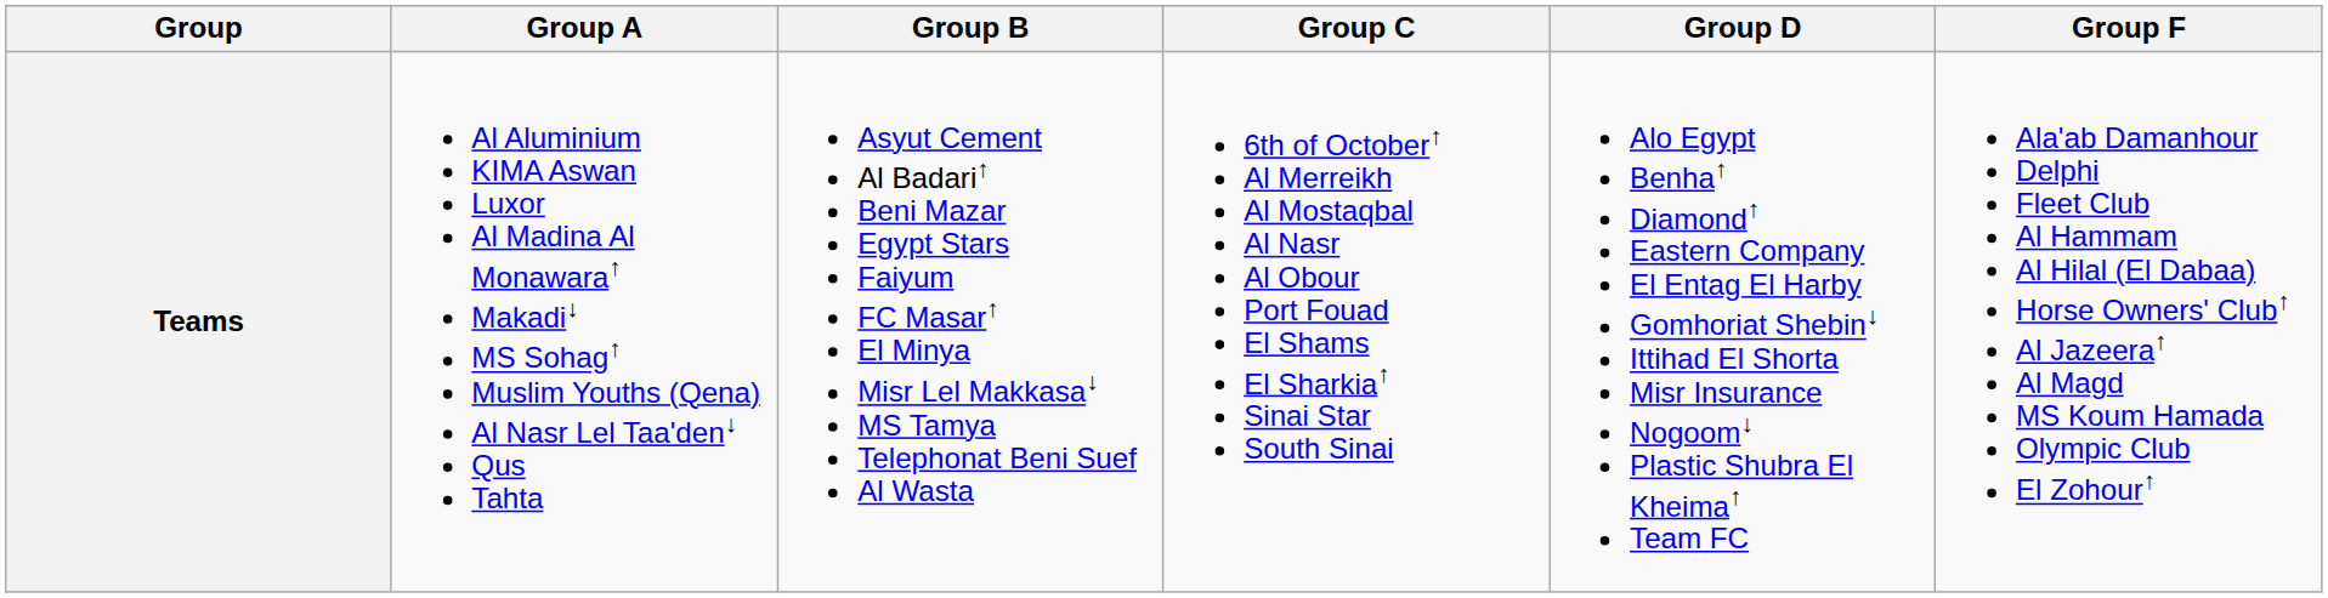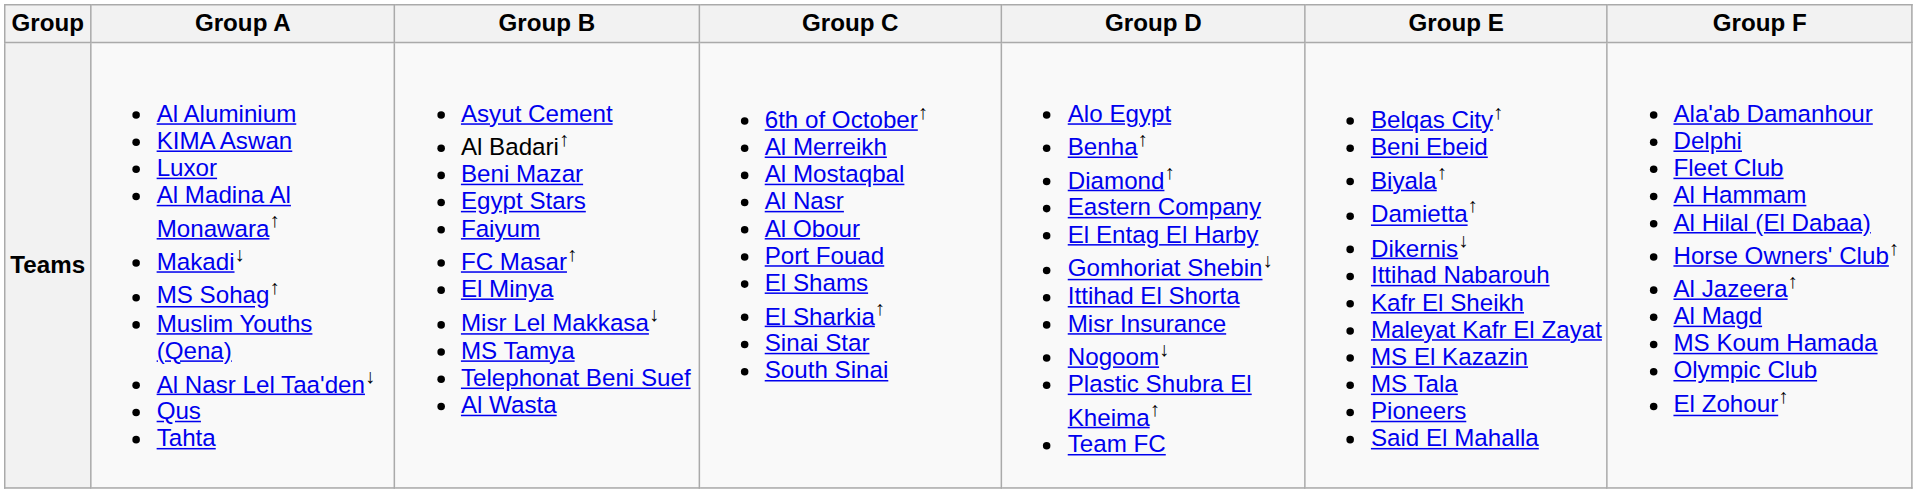 <table class=wikitable style=width:100%;>
 <tr>
 <th>Group</th>
 <th width=16.67%>Group A</th>
 <th width=16.67%>Group B</th>
 <th width=16.67%>Group C</th>
 <th width=16.67%>Group D</th>
+<th width=16.67%>Group E</th>
 <th width=16.67%>Group F</th>
 </tr>
 <tr>
 <th>Teams</th>
 <td valign=top><br><ul><li><a href='#'>Al Aluminium</a></li><li><a href='#'>KIMA Aswan</a></li><li><a href='#'>Luxor</a></li><li><a href='#'>Al Madina Al Monawara</a><sup>↑</sup></li><li><a href='#'>Makadi</a><sup>↓</sup></li><li><a href='#'>MS Sohag</a><sup>↑</sup></li><li><a href='#'>Muslim Youths (Qena)</a></li><li><a href='#'>Al Nasr Lel Taa'den</a><sup>↓</sup></li><li><a href='#'>Qus</a></li><li><a href='#'>Tahta</a></li></ul></td>
 <td valign=top><br><ul><li><a href='#'>Asyut Cement</a></li><li>Al Badari<sup>↑</sup></li><li><a href='#'>Beni Mazar</a></li><li><a href='#'>Egypt Stars</a></li><li><a href='#'>Faiyum</a></li><li><a href='#'>FC Masar</a><sup>↑</sup></li><li><a href='#'>El Minya</a></li><li><a href='#'>Misr Lel Makkasa</a><sup>↓</sup></li><li><a href='#'>MS Tamya</a></li><li><a href='#'>Telephonat Beni Suef</a></li><li><a href='#'>Al Wasta</a></li></ul></td>
 <td valign=top><br><ul><li><a href='#'>6th of October</a><sup>↑</sup></li><li><a href='#'>Al Merreikh</a></li><li><a href='#'>Al Mostaqbal</a></li><li><a href='#'>Al Nasr</a></li><li><a href='#'>Al Obour</a></li><li><a href='#'>Port Fouad</a></li><li><a href='#'>El Shams</a></li><li><a href='#'>El Sharkia</a><sup>↑</sup></li><li><a href='#'>Sinai Star</a></li><li><a href='#'>South Sinai</a></li></ul></td>
 <td valign=top><br><ul><li><a href='#'>Alo Egypt</a></li><li><a href='#'>Benha</a><sup>↑</sup></li><li><a href='#'>Diamond</a><sup>↑</sup></li><li><a href='#'>Eastern Company</a></li><li><a href='#'>El Entag El Harby</a></li><li><a href='#'>Gomhoriat Shebin</a><sup>↓</sup></li><li><a href='#'>Ittihad El Shorta</a></li><li><a href='#'>Misr Insurance</a></li><li><a href='#'>Nogoom</a><sup>↓</sup></li><li><a href='#'>Plastic Shubra El Kheima</a><sup>↑</sup></li><li><a href='#'>Team FC</a></li></ul></td>
+<td valign=top><br><ul><li><a href='#'>Belqas City</a><sup>↑</sup></li><li><a href='#'>Beni Ebeid</a></li><li><a href='#'>Biyala</a><sup>↑</sup></li><li><a href='#'>Damietta</a><sup>↑</sup></li><li><a href='#'>Dikernis</a><sup>↓</sup></li><li><a href='#'>Ittihad Nabarouh</a></li><li><a href='#'>Kafr El Sheikh</a></li><li><a href='#'>Maleyat Kafr El Zayat</a></li><li><a href='#'>MS El Kazazin</a></li><li><a href='#'>MS Tala</a></li><li><a href='#'>Pioneers</a></li><li><a href='#'>Said El Mahalla</a></li></ul></td>
 <td valign=top><br><ul><li><a href='#'>Ala'ab Damanhour</a></li><li><a href='#'>Delphi</a></li><li><a href='#'>Fleet Club</a></li><li><a href='#'>Al Hammam</a></li><li><a href='#'>Al Hilal (El Dabaa)</a></li><li><a href='#'>Horse Owners' Club</a><sup>↑</sup></li><li><a href='#'>Al Jazeera</a><sup>↑</sup></li><li><a href='#'>Al Magd</a></li><li><a href='#'>MS Koum Hamada</a></li><li><a href='#'>Olympic Club</a></li><li><a href='#'>El Zohour</a><sup>↑</sup></li></ul></td>
 </tr>
 </table>
